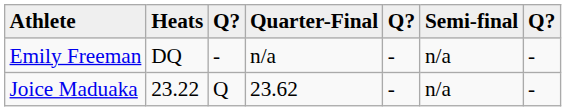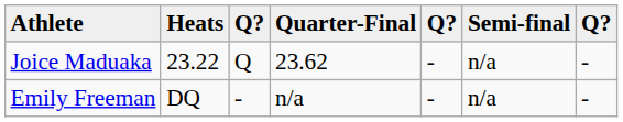 <table class="wikitable">
 <tr>
 <td !align="center" bgcolor="efefef"><strong>Athlete</strong></td>
 <td !align="center" bgcolor="efefef"><strong>Heats</strong></td>
 <td !align="center" bgcolor="efefef"><strong>Q?</strong></td>
 <td !align="center" bgcolor="efefef"><strong>Quarter-Final</strong></td>
 <td !align="center" bgcolor="efefef"><strong>Q?</strong></td>
 <td !align="center" bgcolor="efefef"><strong>Semi-final</strong></td>
 <td !align="center" bgcolor="efefef"><strong>Q?</strong></td>
 </tr>
 <tr>
+<td><a href='#'>Joice Maduaka</a></td>
+<td>23.22</td>
+<td>Q</td>
+<td>23.62</td>
+<td>-</td>
+<td>n/a</td>
+<td>-</td>
+</tr>
+<tr>
 <td><a href='#'>Emily Freeman</a></td>
 <td>DQ</td>
 <td>-</td>
 <td>n/a</td>
 <td>-</td>
 <td>n/a</td>
 <td>-</td>
 </tr>
-<tr>
-<td><a href='#'>Joice Maduaka</a></td>
-<td>23.22</td>
-<td>Q</td>
-<td>23.62</td>
-<td>-</td>
-<td>n/a</td>
-<td>-</td>
-</tr>
 </table>
